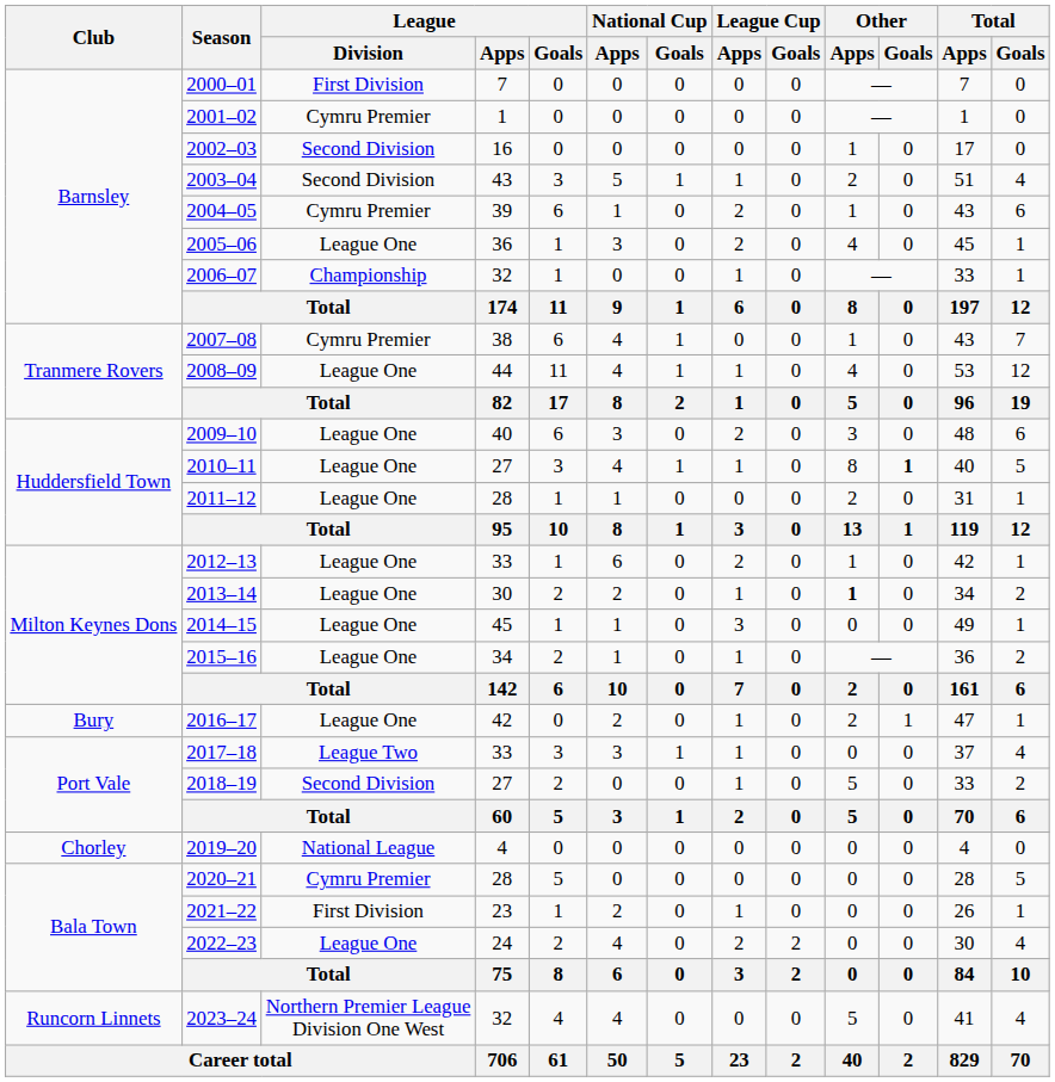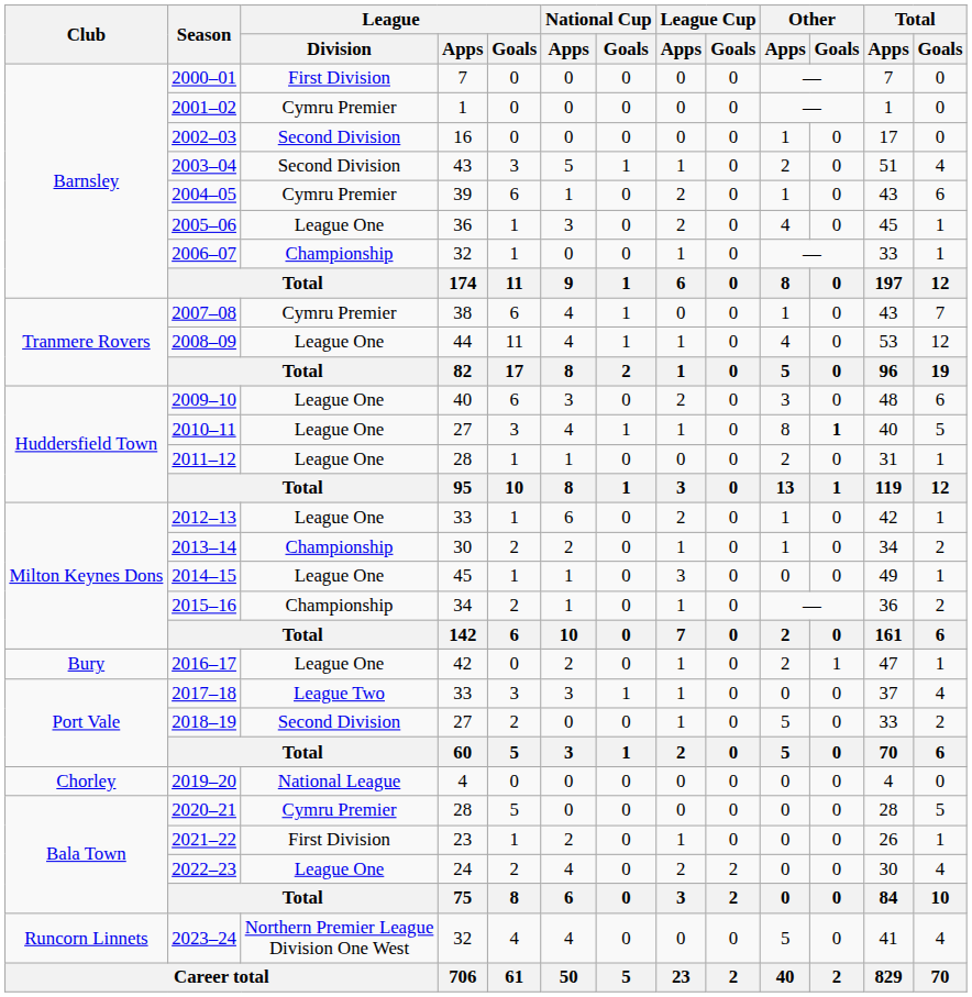 <table class=wikitable style=text-align:center>
 <tr>
 <th rowspan=2>Club</th>
 <th rowspan=2>Season</th>
 <th colspan=3>League</th>
 <th colspan=2>National Cup</th>
 <th colspan=2>League Cup</th>
 <th colspan=2>Other</th>
 <th colspan=2>Total</th>
 </tr>
 <tr>
 <th>Division</th>
 <th>Apps</th>
 <th>Goals</th>
 <th>Apps</th>
 <th>Goals</th>
 <th>Apps</th>
 <th>Goals</th>
 <th>Apps</th>
 <th>Goals</th>
 <th>Apps</th>
 <th>Goals</th>
 </tr>
 <tr>
 <td rowspan=8><a href='#'>Barnsley</a></td>
 <td><a href='#'>2000–01</a></td>
 <td><a href='#'>First Division</a></td>
 <td>7</td>
 <td>0</td>
 <td>0</td>
 <td>0</td>
 <td>0</td>
 <td>0</td>
 <td colspan=2>—</td>
 <td>7</td>
 <td>0</td>
 </tr>
 <tr>
 <td><a href='#'>2001–02</a></td>
 <td>Cymru Premier</td>
 <td>1</td>
 <td>0</td>
 <td>0</td>
 <td>0</td>
 <td>0</td>
 <td>0</td>
 <td colspan=2>—</td>
 <td>1</td>
 <td>0</td>
 </tr>
 <tr>
 <td><a href='#'>2002–03</a></td>
 <td><a href='#'>Second Division</a></td>
 <td>16</td>
 <td>0</td>
 <td>0</td>
 <td>0</td>
 <td>0</td>
 <td>0</td>
 <td>1</td>
 <td>0</td>
 <td>17</td>
 <td>0</td>
 </tr>
 <tr>
 <td><a href='#'>2003–04</a></td>
 <td>Second Division</td>
 <td>43</td>
 <td>3</td>
 <td>5</td>
 <td>1</td>
 <td>1</td>
 <td>0</td>
 <td>2</td>
 <td>0</td>
 <td>51</td>
 <td>4</td>
 </tr>
 <tr>
 <td><a href='#'>2004–05</a></td>
 <td>Cymru Premier</td>
 <td>39</td>
 <td>6</td>
 <td>1</td>
 <td>0</td>
 <td>2</td>
 <td>0</td>
 <td>1</td>
 <td>0</td>
 <td>43</td>
 <td>6</td>
 </tr>
 <tr>
 <td><a href='#'>2005–06</a></td>
 <td>League One</td>
 <td>36</td>
 <td>1</td>
 <td>3</td>
 <td>0</td>
 <td>2</td>
 <td>0</td>
 <td>4</td>
 <td>0</td>
 <td>45</td>
 <td>1</td>
 </tr>
 <tr>
 <td><a href='#'>2006–07</a></td>
 <td><a href='#'>Championship</a></td>
 <td>32</td>
 <td>1</td>
 <td>0</td>
 <td>0</td>
 <td>1</td>
 <td>0</td>
 <td colspan=2>—</td>
 <td>33</td>
 <td>1</td>
 </tr>
 <tr>
 <th colspan=2>Total</th>
 <th>174</th>
 <th>11</th>
 <th>9</th>
 <th>1</th>
 <th>6</th>
 <th>0</th>
 <th>8</th>
 <th>0</th>
 <th>197</th>
 <th>12</th>
 </tr>
 <tr>
 <td rowspan=3><a href='#'>Tranmere Rovers</a></td>
 <td><a href='#'>2007–08</a></td>
 <td>Cymru Premier</td>
 <td>38</td>
 <td>6</td>
 <td>4</td>
 <td>1</td>
 <td>0</td>
 <td>0</td>
 <td>1</td>
 <td>0</td>
 <td>43</td>
 <td>7</td>
 </tr>
 <tr>
 <td><a href='#'>2008–09</a></td>
 <td>League One</td>
 <td>44</td>
 <td>11</td>
 <td>4</td>
 <td>1</td>
 <td>1</td>
 <td>0</td>
 <td>4</td>
 <td>0</td>
 <td>53</td>
 <td>12</td>
 </tr>
 <tr>
 <th colspan=2>Total</th>
 <th>82</th>
 <th>17</th>
 <th>8</th>
 <th>2</th>
 <th>1</th>
 <th>0</th>
 <th>5</th>
 <th>0</th>
 <th>96</th>
 <th>19</th>
 </tr>
 <tr>
 <td rowspan=4><a href='#'>Huddersfield Town</a></td>
 <td><a href='#'>2009–10</a></td>
 <td>League One</td>
 <td>40</td>
 <td>6</td>
 <td>3</td>
 <td>0</td>
 <td>2</td>
 <td>0</td>
 <td>3</td>
 <td>0</td>
 <td>48</td>
 <td>6</td>
 </tr>
 <tr>
 <td><a href='#'>2010–11</a></td>
 <td>League One</td>
 <td>27</td>
 <td>3</td>
 <td>4</td>
 <td>1</td>
 <td>1</td>
 <td>0</td>
 <td>8</td>
 <td><strong>1</strong></td>
 <td>40</td>
 <td>5</td>
 </tr>
 <tr>
 <td><a href='#'>2011–12</a></td>
 <td>League One</td>
 <td>28</td>
 <td>1</td>
 <td>1</td>
 <td>0</td>
 <td>0</td>
 <td>0</td>
 <td>2</td>
 <td>0</td>
 <td>31</td>
 <td>1</td>
 </tr>
 <tr>
 <th colspan=2>Total</th>
 <th>95</th>
 <th>10</th>
 <th>8</th>
 <th>1</th>
 <th>3</th>
 <th>0</th>
 <th>13</th>
 <th>1</th>
 <th>119</th>
 <th>12</th>
 </tr>
 <tr>
 <td rowspan=5><a href='#'>Milton Keynes Dons</a></td>
 <td><a href='#'>2012–13</a></td>
 <td>League One</td>
 <td>33</td>
 <td>1</td>
 <td>6</td>
 <td>0</td>
 <td>2</td>
 <td>0</td>
 <td>1</td>
 <td>0</td>
 <td>42</td>
 <td>1</td>
 </tr>
 <tr>
 <td><a href='#'>2013–14</a></td>
-<td>League One</td>
+<td><a href='#'>Championship</a></td>
 <td>30</td>
 <td>2</td>
 <td>2</td>
 <td>0</td>
 <td>1</td>
 <td>0</td>
-<td><strong>1</strong></td>
+<td>1</td>
 <td>0</td>
 <td>34</td>
 <td>2</td>
 </tr>
 <tr>
 <td><a href='#'>2014–15</a></td>
 <td>League One</td>
 <td>45</td>
 <td>1</td>
 <td>1</td>
 <td>0</td>
 <td>3</td>
 <td>0</td>
 <td>0</td>
 <td>0</td>
 <td>49</td>
 <td>1</td>
 </tr>
 <tr>
 <td><a href='#'>2015–16</a></td>
-<td>League One</td>
+<td>Championship</td>
 <td>34</td>
 <td>2</td>
 <td>1</td>
 <td>0</td>
 <td>1</td>
 <td>0</td>
 <td colspan=2>—</td>
 <td>36</td>
 <td>2</td>
 </tr>
 <tr>
 <th colspan=2>Total</th>
 <th>142</th>
 <th>6</th>
 <th>10</th>
 <th>0</th>
 <th>7</th>
 <th>0</th>
 <th>2</th>
 <th>0</th>
 <th>161</th>
 <th>6</th>
 </tr>
 <tr>
 <td><a href='#'>Bury</a></td>
 <td><a href='#'>2016–17</a></td>
 <td>League One</td>
 <td>42</td>
 <td>0</td>
 <td>2</td>
 <td>0</td>
 <td>1</td>
 <td>0</td>
 <td>2</td>
 <td>1</td>
 <td>47</td>
 <td>1</td>
 </tr>
 <tr>
 <td rowspan=3><a href='#'>Port Vale</a></td>
 <td><a href='#'>2017–18</a></td>
 <td><a href='#'>League Two</a></td>
 <td>33</td>
 <td>3</td>
 <td>3</td>
 <td>1</td>
 <td>1</td>
 <td>0</td>
 <td>0</td>
 <td>0</td>
 <td>37</td>
 <td>4</td>
 </tr>
 <tr>
 <td><a href='#'>2018–19</a></td>
 <td><a href='#'>Second Division</a></td>
 <td>27</td>
 <td>2</td>
 <td>0</td>
 <td>0</td>
 <td>1</td>
 <td>0</td>
 <td>5</td>
 <td>0</td>
 <td>33</td>
 <td>2</td>
 </tr>
 <tr>
 <th colspan=2>Total</th>
 <th>60</th>
 <th>5</th>
 <th>3</th>
 <th>1</th>
 <th>2</th>
 <th>0</th>
 <th>5</th>
 <th>0</th>
 <th>70</th>
 <th>6</th>
 </tr>
 <tr>
 <td><a href='#'>Chorley</a></td>
 <td><a href='#'>2019–20</a></td>
 <td><a href='#'>National League</a></td>
 <td>4</td>
 <td>0</td>
 <td>0</td>
 <td>0</td>
 <td>0</td>
 <td>0</td>
 <td>0</td>
 <td>0</td>
 <td>4</td>
 <td>0</td>
 </tr>
 <tr>
 <td rowspan=4><a href='#'>Bala Town</a></td>
 <td><a href='#'>2020–21</a></td>
 <td><a href='#'>Cymru Premier</a></td>
 <td>28</td>
 <td>5</td>
 <td>0</td>
 <td>0</td>
 <td>0</td>
 <td>0</td>
 <td>0</td>
 <td>0</td>
 <td>28</td>
 <td>5</td>
 </tr>
 <tr>
 <td><a href='#'>2021–22</a></td>
 <td>First Division</td>
 <td>23</td>
 <td>1</td>
 <td>2</td>
 <td>0</td>
 <td>1</td>
 <td>0</td>
 <td>0</td>
 <td>0</td>
 <td>26</td>
 <td>1</td>
 </tr>
 <tr>
 <td><a href='#'>2022–23</a></td>
 <td><a href='#'>League One</a></td>
 <td>24</td>
 <td>2</td>
 <td>4</td>
 <td>0</td>
 <td>2</td>
 <td>2</td>
 <td>0</td>
 <td>0</td>
 <td>30</td>
 <td>4</td>
 </tr>
 <tr>
 <th colspan=2>Total</th>
 <th>75</th>
 <th>8</th>
 <th>6</th>
 <th>0</th>
 <th>3</th>
 <th>2</th>
 <th>0</th>
 <th>0</th>
 <th>84</th>
 <th>10</th>
 </tr>
 <tr>
 <td><a href='#'>Runcorn Linnets</a></td>
 <td><a href='#'>2023–24</a></td>
 <td><a href='#'>Northern Premier League</a><br>Division One West</td>
 <td>32</td>
 <td>4</td>
 <td>4</td>
 <td>0</td>
 <td>0</td>
 <td>0</td>
 <td>5</td>
 <td>0</td>
 <td>41</td>
 <td>4</td>
 </tr>
 <tr>
 <th colspan=3>Career total</th>
 <th>706</th>
 <th>61</th>
 <th>50</th>
 <th>5</th>
 <th>23</th>
 <th>2</th>
 <th>40</th>
 <th>2</th>
 <th>829</th>
 <th>70</th>
 </tr>
 </table>
